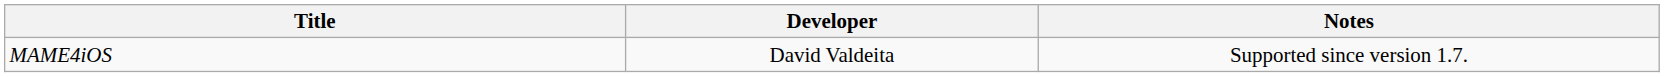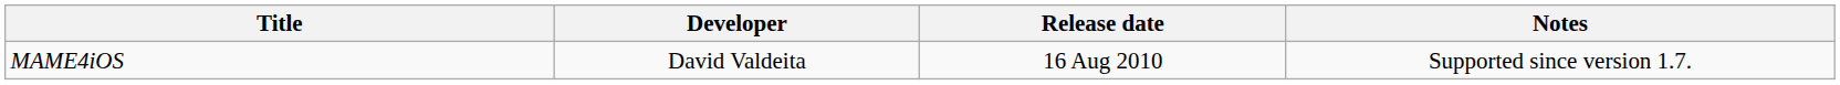 <table class="wikitable sortable" style="width:100%;">
 <tr>
 <th style="width:30%;">Title</th>
 <th style="width:20%;">Developer</th>
+<th style="width:20%;">Release date</th>
 <th style="width:30%;" class="unsortable">Notes</th>
 </tr>
 <tr align=center>
 <td align=left><em>MAME4iOS</em></td>
 <td>David Valdeita</td>
+<td>16 Aug 2010</td>
 <td>Supported since version 1.7.</td>
 </tr>
 </table>
